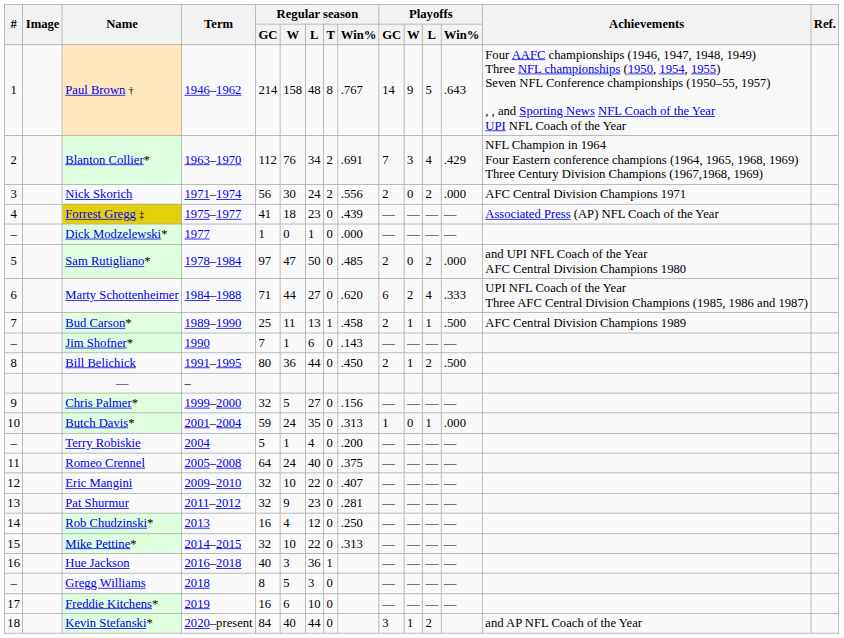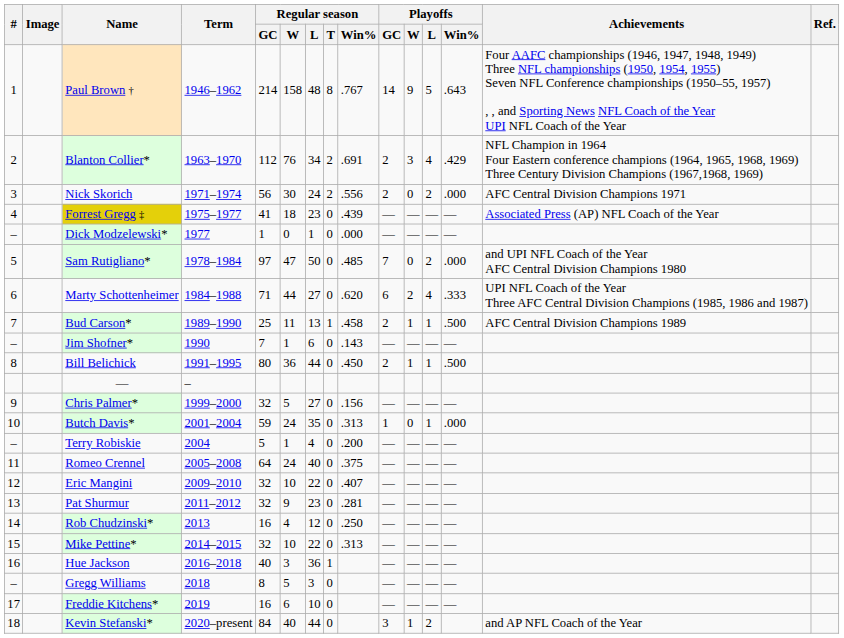 <table class="wikitable sortable">
 <tr>
 <th rowspan="2" class="unsortable">#</th>
 <th rowspan="2">Image</th>
 <th rowspan="2">Name</th>
 <th rowspan="2">Term</th>
 <th colspan="5">Regular season</th>
 <th colspan="4">Playoffs</th>
 <th rowspan="2" class="unsortable">Achievements</th>
 <th rowspan="2" class="unsortable">Ref.</th>
 </tr>
 <tr>
 <th>GC</th>
 <th>W</th>
 <th>L</th>
 <th>T</th>
 <th>Win%</th>
 <th>GC</th>
 <th>W</th>
 <th>L</th>
 <th>Win%</th>
 </tr>
 <tr>
 <td align=center>1</td>
 <td></td>
 <td style="background-color:#FFE6BD"><a href='#'>Paul Brown</a> <small>†</small></td>
 <td><a href='#'>1946</a>–<a href='#'>1962</a></td>
 <td>214</td>
 <td>158</td>
 <td>48</td>
 <td>8</td>
 <td>.767</td>
 <td>14</td>
 <td>9</td>
 <td>5</td>
 <td>.643</td>
 <td>Four <a href='#'>AAFC</a> championships (1946, 1947, 1948, 1949)<br>Three <a href='#'>NFL championships</a> (<a href='#'>1950</a>, <a href='#'>1954</a>, <a href='#'>1955</a>)<br>Seven NFL Conference championships (1950–55, 1957)<br><br>, , and  <a href='#'>Sporting News</a> <a href='#'>NFL Coach of the Year</a><br> <a href='#'>UPI</a> NFL Coach of the Year</td>
 <td align="center"></td>
 </tr>
 <tr>
 <td align=center>2</td>
 <td></td>
 <td style="background-color:#ddffdd"><a href='#'>Blanton Collier</a>*</td>
 <td><a href='#'>1963</a>–<a href='#'>1970</a></td>
 <td>112</td>
 <td>76</td>
 <td>34</td>
 <td>2</td>
 <td>.691</td>
-<td>7</td>
+<td>2</td>
 <td>3</td>
 <td>4</td>
 <td>.429</td>
 <td>NFL Champion in 1964<br> Four Eastern conference champions (1964, 1965, 1968, 1969)<br>Three Century Division Champions (1967,1968, 1969)<br></td>
 <td align="center"></td>
 </tr>
 <tr>
 <td align=center>3</td>
 <td></td>
 <td><a href='#'>Nick Skorich</a></td>
 <td><a href='#'>1971</a>–<a href='#'>1974</a></td>
 <td>56</td>
 <td>30</td>
 <td>24</td>
 <td>2</td>
 <td>.556</td>
 <td>2</td>
 <td>0</td>
 <td>2</td>
 <td>.000</td>
 <td>AFC Central Division Champions 1971</td>
 <td align="center"></td>
 </tr>
 <tr>
 <td align=center>4</td>
 <td></td>
 <td style="background-color:#E4D00A"><a href='#'>Forrest Gregg</a> <small>‡</small></td>
 <td><a href='#'>1975</a>–<a href='#'>1977</a></td>
 <td>41</td>
 <td>18</td>
 <td>23</td>
 <td>0</td>
 <td>.439</td>
 <td>—</td>
 <td>—</td>
 <td>—</td>
 <td>—</td>
 <td> <a href='#'>Associated Press</a> (AP) NFL Coach of the Year</td>
 <td align="center"></td>
 </tr>
 <tr>
 <td align=center>–</td>
 <td></td>
 <td style="background-color:#ddffdd"><a href='#'>Dick Modzelewski</a>*</td>
 <td><a href='#'>1977</a></td>
 <td>1</td>
 <td>0</td>
 <td>1</td>
 <td>0</td>
 <td>.000</td>
 <td>—</td>
 <td>—</td>
 <td>—</td>
 <td>—</td>
 <td></td>
 <td align="center"></td>
 </tr>
 <tr>
 <td align=center>5</td>
 <td></td>
 <td style="background-color:#ddffdd"><a href='#'>Sam Rutigliano</a>*</td>
 <td><a href='#'>1978</a>–<a href='#'>1984</a></td>
 <td>97</td>
 <td>47</td>
 <td>50</td>
 <td>0</td>
 <td>.485</td>
-<td>2</td>
+<td>7</td>
 <td>0</td>
 <td>2</td>
 <td>.000</td>
 <td> and  UPI NFL Coach of the Year <br>AFC Central Division Champions 1980</td>
 <td align="center"></td>
 </tr>
 <tr>
 <td align=center>6</td>
 <td></td>
 <td><a href='#'>Marty Schottenheimer</a></td>
 <td><a href='#'>1984</a>–<a href='#'>1988</a></td>
 <td>71</td>
 <td>44</td>
 <td>27</td>
 <td>0</td>
 <td>.620</td>
 <td>6</td>
 <td>2</td>
 <td>4</td>
 <td>.333</td>
 <td> UPI NFL Coach of the Year<br>Three AFC Central Division Champions (1985, 1986 and 1987)</td>
 <td align="center"></td>
 </tr>
 <tr>
 <td align=center>7</td>
 <td></td>
 <td style="background-color:#ddffdd"><a href='#'>Bud Carson</a>*</td>
 <td><a href='#'>1989</a>–<a href='#'>1990</a></td>
 <td>25</td>
 <td>11</td>
 <td>13</td>
 <td>1</td>
 <td>.458</td>
 <td>2</td>
 <td>1</td>
 <td>1</td>
 <td>.500</td>
 <td>AFC Central Division Champions 1989</td>
 <td align="center"></td>
 </tr>
 <tr>
 <td align=center>–</td>
 <td></td>
 <td style="background-color:#ddffdd"><a href='#'>Jim Shofner</a>*</td>
 <td><a href='#'>1990</a></td>
 <td>7</td>
 <td>1</td>
 <td>6</td>
 <td>0</td>
 <td>.143</td>
 <td>—</td>
 <td>—</td>
 <td>—</td>
 <td>—</td>
 <td></td>
 <td align="center"></td>
 </tr>
 <tr>
 <td align=center>8</td>
 <td></td>
 <td><a href='#'>Bill Belichick</a></td>
 <td><a href='#'>1991</a>–<a href='#'>1995</a></td>
 <td>80</td>
 <td>36</td>
 <td>44</td>
 <td>0</td>
 <td>.450</td>
 <td>2</td>
 <td>1</td>
-<td>2</td>
+<td>1</td>
 <td>.500</td>
 <td></td>
 <td align="center"></td>
 </tr>
 <tr>
 <td></td>
 <td></td>
 <td align="center">— </td>
 <td>–</td>
 <td></td>
 <td></td>
 <td></td>
 <td></td>
 <td></td>
 <td></td>
 <td></td>
 <td></td>
 <td></td>
 <td></td>
 <td></td>
 </tr>
 <tr>
 <td align=center>9</td>
 <td></td>
 <td style="background-color:#ddffdd"><a href='#'>Chris Palmer</a>*</td>
 <td><a href='#'>1999</a>–<a href='#'>2000</a></td>
 <td>32</td>
 <td>5</td>
 <td>27</td>
 <td>0</td>
 <td>.156</td>
 <td>—</td>
 <td>—</td>
 <td>—</td>
 <td>—</td>
 <td></td>
 <td align="center"></td>
 </tr>
 <tr>
 <td align=center>10</td>
 <td></td>
 <td style="background-color:#ddffdd"><a href='#'>Butch Davis</a>*</td>
 <td><a href='#'>2001</a>–<a href='#'>2004</a></td>
 <td>59</td>
 <td>24</td>
 <td>35</td>
 <td>0</td>
 <td>.313</td>
 <td>1</td>
 <td>0</td>
 <td>1</td>
 <td>.000</td>
 <td></td>
 <td align="center"></td>
 </tr>
 <tr>
 <td align=center>–</td>
 <td></td>
 <td><a href='#'>Terry Robiskie</a></td>
 <td><a href='#'>2004</a></td>
 <td>5</td>
 <td>1</td>
 <td>4</td>
 <td>0</td>
 <td>.200</td>
 <td>—</td>
 <td>—</td>
 <td>—</td>
 <td>—</td>
 <td></td>
 <td align="center"></td>
 </tr>
 <tr>
 <td align=center>11</td>
 <td></td>
 <td><a href='#'>Romeo Crennel</a></td>
 <td><a href='#'>2005</a>–<a href='#'>2008</a></td>
 <td>64</td>
 <td>24</td>
 <td>40</td>
 <td>0</td>
 <td>.375</td>
 <td>—</td>
 <td>—</td>
 <td>—</td>
 <td>—</td>
 <td></td>
 <td align="center"></td>
 </tr>
 <tr>
 <td align=center>12</td>
 <td></td>
 <td><a href='#'>Eric Mangini</a></td>
 <td><a href='#'>2009</a>–<a href='#'>2010</a></td>
 <td>32</td>
 <td>10</td>
 <td>22</td>
 <td>0</td>
 <td>.407</td>
 <td>—</td>
 <td>—</td>
 <td>—</td>
 <td>—</td>
 <td></td>
 <td align="center"></td>
 </tr>
 <tr>
 <td align=center>13</td>
 <td></td>
 <td><a href='#'>Pat Shurmur</a></td>
 <td><a href='#'>2011</a>–<a href='#'>2012</a></td>
 <td>32</td>
 <td>9</td>
 <td>23</td>
 <td>0</td>
 <td>.281</td>
 <td>—</td>
 <td>—</td>
 <td>—</td>
 <td>—</td>
 <td></td>
 <td align="center"></td>
 </tr>
 <tr>
 <td align=center>14</td>
 <td></td>
 <td style="background-color:#ddffdd"><a href='#'>Rob Chudzinski</a>*</td>
 <td><a href='#'>2013</a></td>
 <td>16</td>
 <td>4</td>
 <td>12</td>
 <td>0</td>
 <td>.250</td>
 <td>—</td>
 <td>—</td>
 <td>—</td>
 <td>—</td>
 <td></td>
 <td align="center"></td>
 </tr>
 <tr>
 <td align=center>15</td>
 <td></td>
 <td style="background-color:#ddffdd"><a href='#'>Mike Pettine</a>*</td>
 <td><a href='#'>2014</a>–<a href='#'>2015</a></td>
 <td>32</td>
 <td>10</td>
 <td>22</td>
 <td>0</td>
 <td>.313</td>
 <td>—</td>
 <td>—</td>
 <td>—</td>
 <td>—</td>
 <td></td>
 <td align="center"></td>
 </tr>
 <tr>
 <td align=center>16</td>
 <td></td>
 <td><a href='#'>Hue Jackson</a></td>
 <td><a href='#'>2016</a>–<a href='#'>2018</a></td>
 <td>40</td>
 <td>3</td>
 <td>36</td>
 <td>1</td>
 <td></td>
 <td>—</td>
 <td>—</td>
 <td>—</td>
 <td>—</td>
 <td></td>
 <td align="center"></td>
 </tr>
 <tr>
 <td align=center>–</td>
 <td></td>
 <td><a href='#'>Gregg Williams</a></td>
 <td><a href='#'>2018</a></td>
 <td>8</td>
 <td>5</td>
 <td>3</td>
 <td>0</td>
 <td></td>
 <td>—</td>
 <td>—</td>
 <td>—</td>
 <td>—</td>
 <td></td>
 <td align="center"></td>
 </tr>
 <tr>
 <td align=center>17</td>
 <td></td>
 <td style="background-color:#ddffdd"><a href='#'>Freddie Kitchens</a>*</td>
 <td><a href='#'>2019</a></td>
 <td>16</td>
 <td>6</td>
 <td>10</td>
 <td>0</td>
 <td></td>
 <td>—</td>
 <td>—</td>
 <td>—</td>
 <td>—</td>
 <td></td>
 <td align="center"></td>
 </tr>
 <tr>
 <td align=center>18</td>
 <td></td>
 <td style="background-color:#ddffdd"><a href='#'>Kevin Stefanski</a>*</td>
 <td><a href='#'>2020</a>–present</td>
 <td>84</td>
 <td>40</td>
 <td>44</td>
 <td>0</td>
 <td></td>
 <td>3</td>
 <td>1</td>
 <td>2</td>
 <td></td>
 <td> and  AP NFL Coach of the Year</td>
 <td align="center"></td>
 </tr>
 </table>
